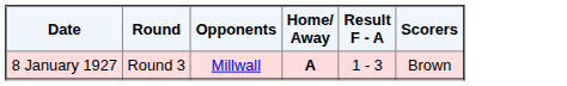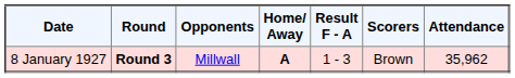 <table border="2" cellpadding="4" style="border-collapse:collapse; text-align:center; font-size:smaller;">
 <tr style="background:#f0f6ff;">
 <th><strong>Date</strong></th>
 <th><strong>Round</strong></th>
 <th><strong>Opponents</strong></th>
 <th><strong>Home/<br>Away</strong></th>
 <th><strong>Result<br>F - A</strong></th>
 <th><strong>Scorers</strong></th>
+<th><strong>Attendance</strong></th>
 </tr>
 <tr bgcolor="#ffdddd">
 <td>8 January 1927</td>
-<td>Round 3</td>
+<td><strong>Round 3</strong></td>
 <td><a href='#'>Millwall</a></td>
 <td><strong>A</strong></td>
 <td>1 - 3</td>
 <td>Brown</td>
+<td>35,962</td>
 </tr>
 </table>
